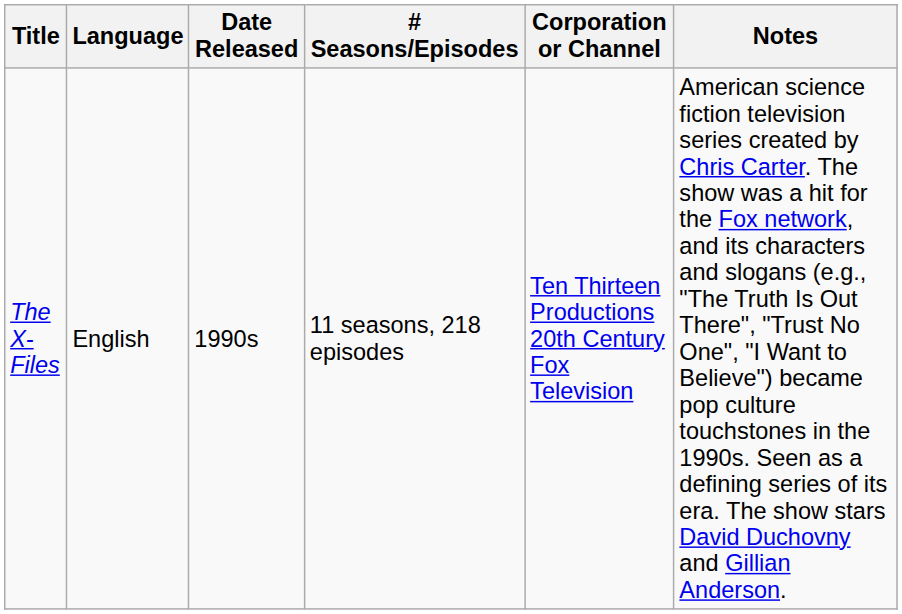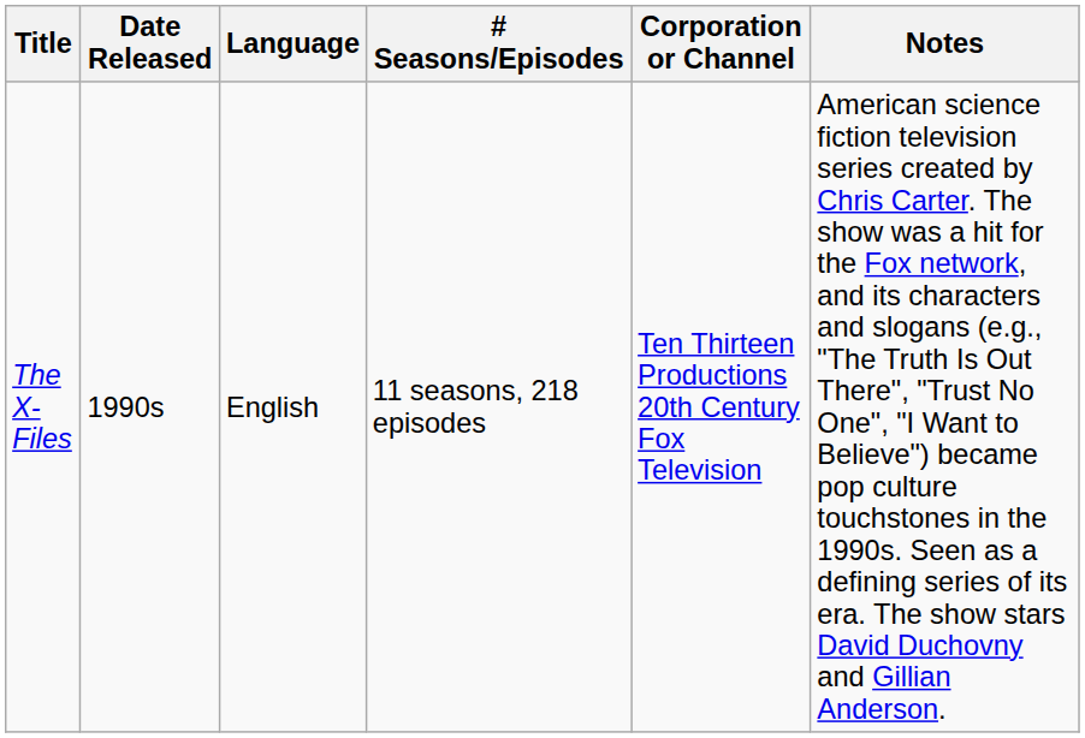 <table class="wikitable sortable">
 <tr>
 <th>Title</th>
+<th>Date Released</th>
 <th>Language</th>
-<th>Date Released</th>
 <th># Seasons/Episodes</th>
 <th>Corporation or Channel</th>
 <th>Notes</th>
 </tr>
 <tr>
 <td><em><a href='#'>The X-Files</a></em></td>
+<td>1990s</td>
 <td>English</td>
-<td>1990s</td>
 <td>11 seasons, 218 episodes</td>
 <td><a href='#'>Ten Thirteen Productions</a><br><a href='#'>20th Century Fox Television</a></td>
 <td>American science fiction television series created by <a href='#'>Chris Carter</a>. The show was a hit for the <a href='#'>Fox network</a>, and its characters and slogans (e.g., "The Truth Is Out There", "Trust No One", "I Want to Believe") became pop culture touchstones in the 1990s. Seen as a defining series of its era. The show stars <a href='#'>David Duchovny</a> and <a href='#'>Gillian Anderson</a>.</td>
 </tr>
 </table>
